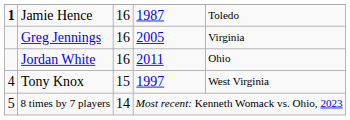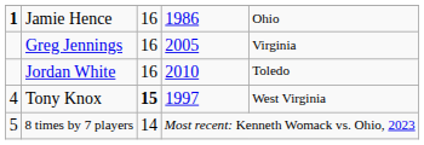 <table class="wikitable">
 <tr>
 </tr>
 <tr>
 <td><strong>1</strong></td>
 <td>Jamie Hence</td>
 <td>16</td>
-<td><a href='#'>1987</a></td>
-<td style="font-size:80%;">Toledo</td>
+<td><a href='#'>1986</a></td>
+<td style="font-size:80%;">Ohio</td>
 </tr>
 <tr>
 <td></td>
 <td><a href='#'>Greg Jennings</a></td>
 <td>16</td>
 <td><a href='#'>2005</a></td>
 <td style="font-size:80%;">Virginia</td>
 </tr>
 <tr>
 <td></td>
 <td><a href='#'>Jordan White</a></td>
 <td>16</td>
-<td><a href='#'>2011</a></td>
-<td style="font-size:80%;">Ohio</td>
+<td><a href='#'>2010</a></td>
+<td style="font-size:80%;">Toledo</td>
 </tr>
 <tr>
 <td>4</td>
 <td>Tony Knox</td>
-<td>15</td>
+<td><strong>15</strong></td>
 <td><a href='#'>1997</a></td>
 <td style="font-size:80%;">West Virginia</td>
 </tr>
 <tr>
 <td>5</td>
 <td style="font-size:80%;">8 times by 7 players</td>
 <td>14</td>
 <td colspan=2 style="font-size:80%;"><em>Most recent:</em> Kenneth Womack vs. Ohio, <a href='#'>2023</a></td>
 </tr>
 </table>
